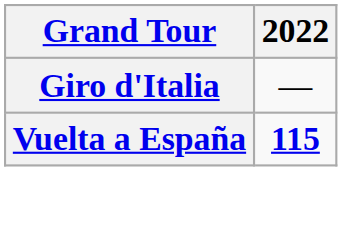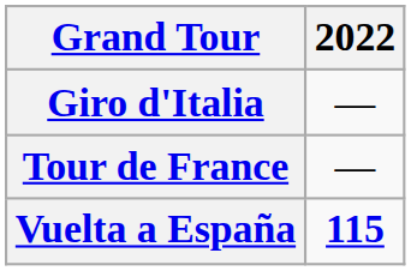 <table class="wikitable plainrowheaders">
 <tr>
 <th scope="col"><a href='#'>Grand Tour</a></th>
 <th scope="col">2022</th>
 </tr>
 <tr style="text-align:center;">
 <th scope="row"> <a href='#'>Giro d'Italia</a></th>
 <td>—</td>
 </tr>
 <tr style="text-align:center;">
+<th scope="row"> <a href='#'>Tour de France</a></th>
+<td>—</td>
+</tr>
+<tr style="text-align:center;">
 <th scope="row"> <a href='#'>Vuelta a España</a></th>
 <td><strong><a href='#'>115</a></strong></td>
 </tr>
 </table>
